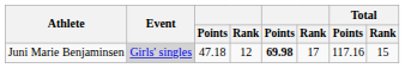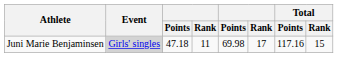 <table class="wikitable" style="font-size:90%">
 <tr>
 <th rowspan="2">Athlete</th>
 <th rowspan="2">Event</th>
 <th colspan="2"></th>
 <th colspan="2"></th>
 <th colspan="2">Total</th>
 </tr>
 <tr style="font-size:95%">
 <th>Points</th>
 <th>Rank</th>
 <th>Points</th>
 <th>Rank</th>
 <th>Points</th>
 <th>Rank</th>
 </tr>
 <tr align=center>
 <td align=left>Juni Marie Benjaminsen</td>
 <td align=left style="background: lightgrey;"><a href='#'>Girls' singles</a></td>
 <td>47.18</td>
-<td>12</td>
-<td><strong>69.98</strong></td>
+<td>11</td>
+<td>69.98</td>
 <td>17</td>
 <td>117.16</td>
 <td>15</td>
 </tr>
 </table>
